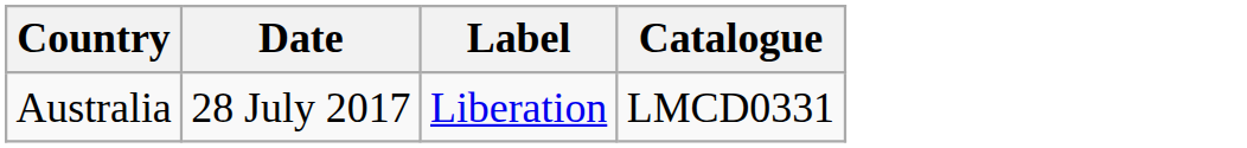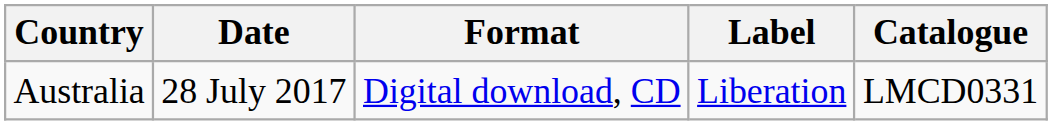 <table class="wikitable">
 <tr>
 <th>Country</th>
 <th>Date</th>
+<th>Format</th>
 <th>Label</th>
 <th>Catalogue</th>
 </tr>
 <tr>
 <td>Australia</td>
 <td>28 July 2017</td>
+<td><a href='#'>Digital download</a>, <a href='#'>CD</a></td>
 <td><a href='#'>Liberation</a></td>
 <td>LMCD0331</td>
 </tr>
 </table>
